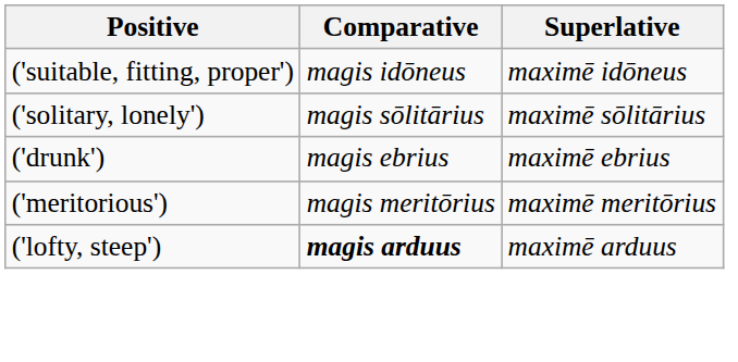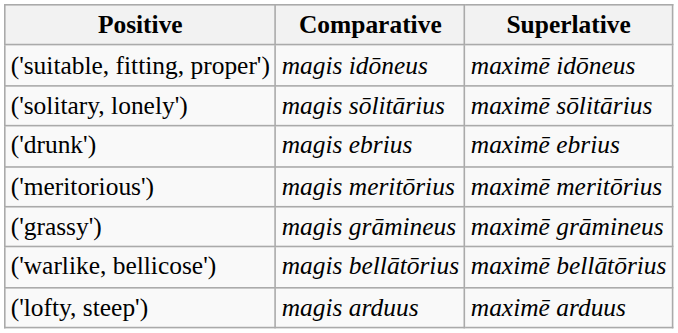 <table class="wikitable">
 <tr>
 <th>Positive</th>
 <th>Comparative</th>
 <th>Superlative</th>
 </tr>
 <tr>
 <td> ('suitable, fitting, proper')</td>
 <td><em>magis idōneus</em></td>
 <td><em>maximē idōneus</em></td>
 </tr>
 <tr>
 <td> ('solitary, lonely')</td>
 <td><em>magis sōlitārius</em></td>
 <td><em>maximē sōlitārius</em></td>
 </tr>
 <tr>
 <td> ('drunk')</td>
 <td><em>magis ebrius</em></td>
 <td><em>maximē ebrius</em></td>
 </tr>
 <tr>
 <td> ('meritorious')</td>
 <td><em>magis meritōrius</em></td>
 <td><em>maximē meritōrius</em></td>
 </tr>
 <tr>
+<td> ('grassy')</td>
+<td><em>magis grāmineus</em></td>
+<td><em>maximē grāmineus</em></td>
+</tr>
+<tr>
+<td> ('warlike, bellicose')</td>
+<td><em>magis bellātōrius</em></td>
+<td><em>maximē bellātōrius</em></td>
+</tr>
+<tr>
 <td> ('lofty, steep')</td>
-<td><strong><em>magis arduus</em></strong></td>
+<td><em>magis arduus</em></td>
 <td><em>maximē arduus</em></td>
 </tr>
 </table>
